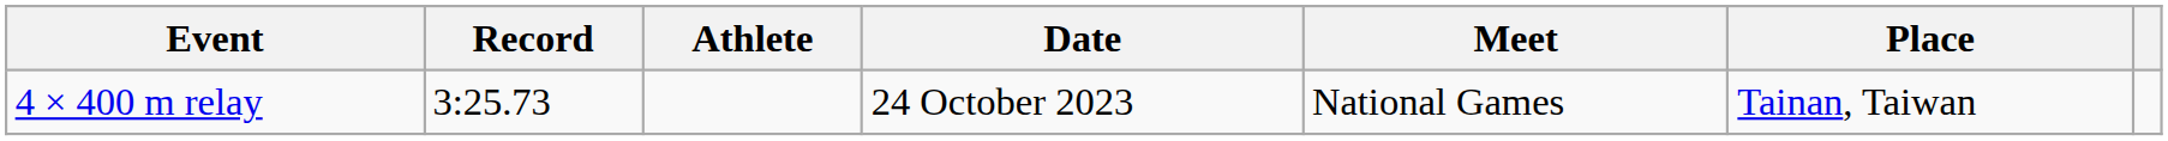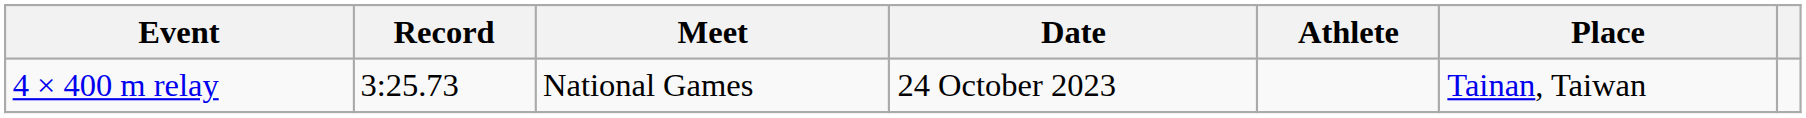 <table class="wikitable" style="font-size:95%; width: 95%;">
 <tr>
 <th>Event</th>
 <th>Record</th>
+<th>Meet</th>
+<th>Date</th>
 <th>Athlete</th>
-<th>Date</th>
-<th>Meet</th>
 <th>Place</th>
 <th></th>
 </tr>
 <tr>
 <td><a href='#'>4 × 400 m relay</a></td>
 <td>3:25.73</td>
+<td>National Games</td>
+<td>24 October 2023</td>
 <td></td>
-<td>24 October 2023</td>
-<td>National Games</td>
 <td><a href='#'>Tainan</a>, Taiwan</td>
 <td></td>
 </tr>
 </table>
